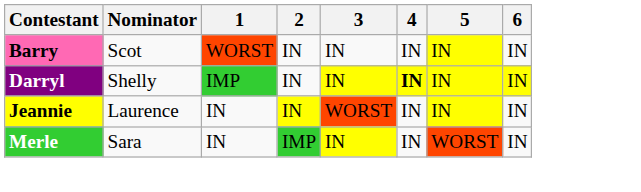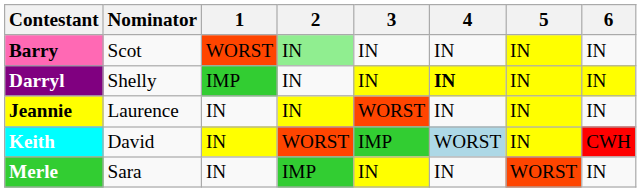 <table class="wikitable">
 <tr>
 <th>Contestant</th>
 <th>Nominator</th>
 <th>1</th>
 <th>2</th>
 <th>3</th>
 <th>4</th>
 <th>5</th>
 <th>6</th>
 </tr>
 <tr>
 <td style="background-color:hotpink; color:black;"><strong>Barry</strong></td>
 <td>Scot</td>
 <td style="background-color:orangered">WORST</td>
-<td>IN</td>
+<td style="background: lightgreen;">IN</td>
 <td>IN</td>
 <td>IN</td>
 <td style="background-color:yellow">IN</td>
 <td>IN</td>
 </tr>
 <tr>
 <td style="background-color:purple; color:white;"><strong>Darryl</strong></td>
 <td>Shelly</td>
 <td style="background-color:limegreen">IMP</td>
 <td>IN</td>
 <td style="background-color:yellow">IN</td>
 <td style="background-color:yellow"><strong>IN</strong></td>
 <td style="background-color:yellow">IN</td>
 <td style="background-color:yellow">IN</td>
 </tr>
 <tr>
 <td style="background-color:yellow"><strong>Jeannie</strong></td>
 <td>Laurence</td>
 <td>IN</td>
 <td style="background-color:yellow">IN</td>
 <td style="background-color:orangered">WORST</td>
 <td>IN</td>
 <td style="background-color:yellow">IN</td>
 <td>IN</td>
 </tr>
 <tr>
+<td style="background-color:cyan; color:white;"><strong>Keith</strong></td>
+<td>David</td>
+<td style="background-color:yellow">IN</td>
+<td style="background-color:orangered">WORST</td>
+<td style="background-color:limegreen">IMP</td>
+<td style="background-color:lightblue">WORST</td>
+<td style="background-color:yellow">IN</td>
+<td style="background-color:red">CWH</td>
+</tr>
+<tr>
 <td style="background-color:limegreen; color:white;"><strong>Merle</strong></td>
 <td>Sara</td>
 <td>IN</td>
 <td style="background-color:limegreen">IMP</td>
 <td style="background-color:yellow">IN</td>
 <td>IN</td>
 <td style="background-color:orangered">WORST</td>
 <td>IN</td>
 </tr>
 </table>
